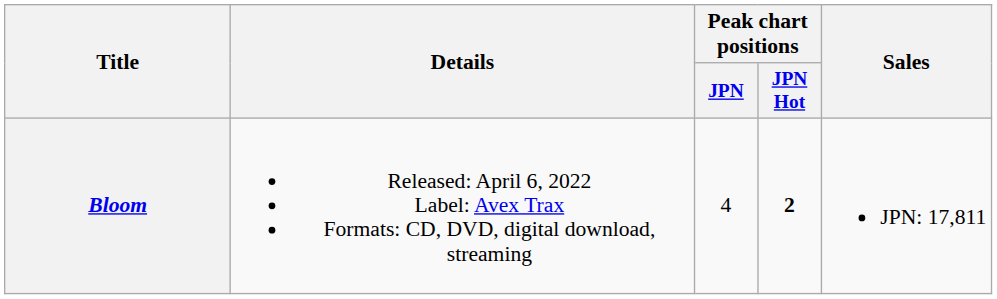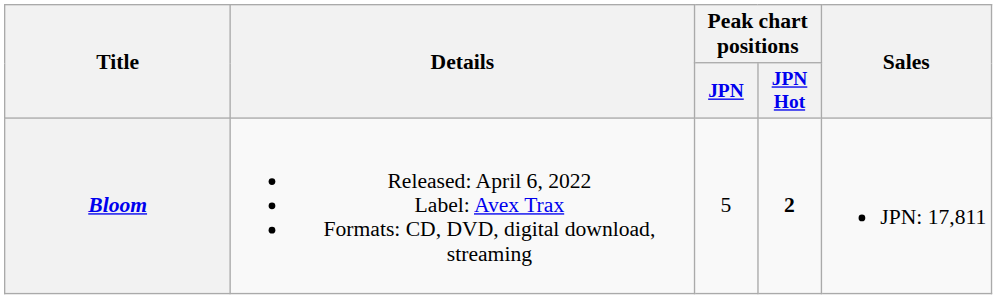 <table class="wikitable plainrowheaders" style="text-align:center">
 <tr>
 <th scope="col" rowspan="2" style="width:10em">Title</th>
 <th scope="col" rowspan="2" style="width:21em">Details</th>
 <th scope="col" colspan="2">Peak chart positions</th>
 <th scope="col" rowspan="2">Sales</th>
 </tr>
 <tr>
 <th scope="col" style="width:2.8em;font-size:90%"><a href='#'>JPN</a><br></th>
 <th scope="col" style="width:2.8em;font-size:90%"><a href='#'>JPN Hot</a><br></th>
 </tr>
 <tr>
 <th scope="row"><em><a href='#'>Bloom</a></em></th>
 <td><br><ul><li>Released: April 6, 2022</li><li>Label: <a href='#'>Avex Trax</a></li><li>Formats: CD, DVD, digital download, streaming</li></ul></td>
-<td>4</td>
+<td>5</td>
 <td><strong>2</strong></td>
 <td><br><ul><li>JPN: 17,811 </li></ul></td>
 </tr>
 </table>
